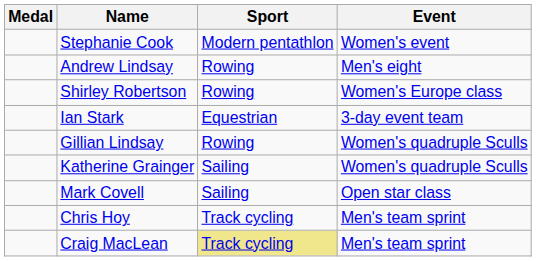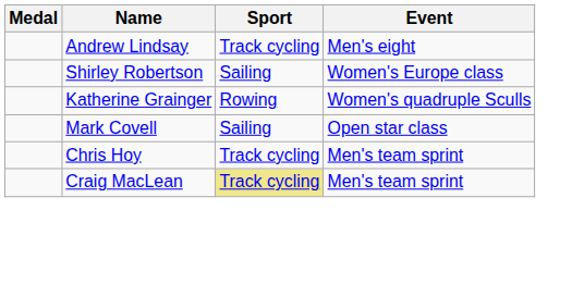 <table class="wikitable sortable">
 <tr>
 <th>Medal</th>
 <th>Name</th>
 <th>Sport</th>
 <th>Event</th>
 </tr>
 <tr>
 <td></td>
-<td><a href='#'>Stephanie Cook</a></td>
-<td><a href='#'>Modern pentathlon</a></td>
-<td><a href='#'>Women's event</a></td>
-</tr>
-<tr>
-<td></td>
 <td><a href='#'>Andrew Lindsay</a></td>
-<td><a href='#'>Rowing</a></td>
+<td><a href='#'>Track cycling</a></td>
 <td><a href='#'>Men's eight</a></td>
 </tr>
 <tr>
 <td></td>
 <td><a href='#'>Shirley Robertson</a></td>
-<td><a href='#'>Rowing</a></td>
+<td><a href='#'>Sailing</a></td>
 <td><a href='#'>Women's Europe class</a></td>
 </tr>
 <tr>
 <td></td>
-<td><a href='#'>Ian Stark</a></td>
-<td><a href='#'>Equestrian</a></td>
-<td><a href='#'>3-day event team</a></td>
-</tr>
-<tr>
-<td></td>
-<td><a href='#'>Gillian Lindsay</a></td>
+<td><a href='#'>Katherine Grainger</a></td>
 <td><a href='#'>Rowing</a></td>
-<td><a href='#'>Women's quadruple Sculls</a></td>
-</tr>
-<tr>
-<td></td>
-<td><a href='#'>Katherine Grainger</a></td>
-<td><a href='#'>Sailing</a></td>
 <td><a href='#'>Women's quadruple Sculls</a></td>
 </tr>
 <tr>
 <td></td>
 <td><a href='#'>Mark Covell</a></td>
 <td><a href='#'>Sailing</a></td>
 <td><a href='#'>Open star class</a></td>
 </tr>
 <tr>
 <td></td>
 <td><a href='#'>Chris Hoy</a></td>
 <td><a href='#'>Track cycling</a></td>
 <td><a href='#'>Men's team sprint</a></td>
 </tr>
 <tr>
 <td></td>
 <td><a href='#'>Craig MacLean</a></td>
 <td style="background: khaki;"><a href='#'>Track cycling</a></td>
 <td><a href='#'>Men's team sprint</a></td>
 </tr>
 </table>
